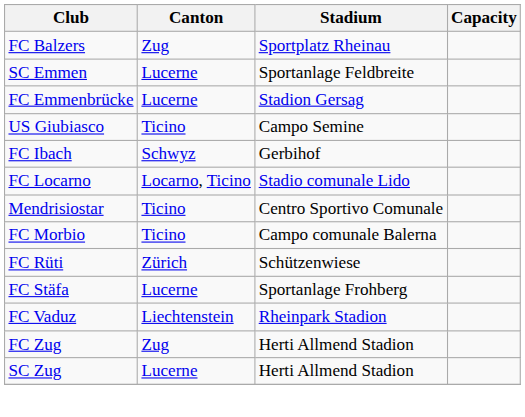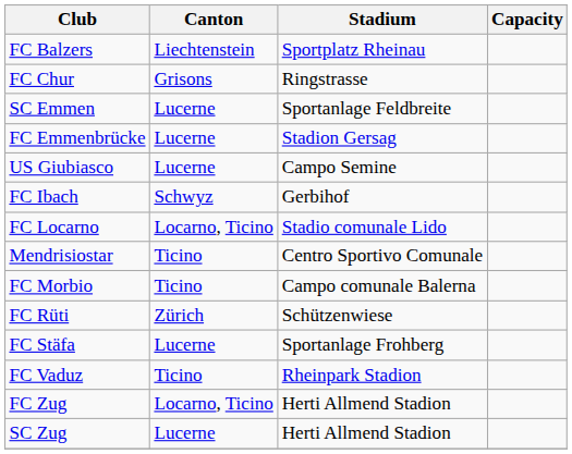 <table class="wikitable">
 <tr>
 <th>Club</th>
 <th>Canton</th>
 <th>Stadium</th>
 <th>Capacity</th>
 </tr>
 <tr>
 <td><a href='#'>FC Balzers</a></td>
-<td><a href='#'>Zug</a></td>
+<td> <a href='#'>Liechtenstein</a></td>
 <td><a href='#'>Sportplatz Rheinau</a></td>
+<td></td>
+</tr>
+<tr>
+<td><a href='#'>FC Chur</a></td>
+<td><a href='#'>Grisons</a></td>
+<td>Ringstrasse</td>
 <td></td>
 </tr>
 <tr>
 <td><a href='#'>SC Emmen</a></td>
 <td><a href='#'>Lucerne</a></td>
 <td>Sportanlage Feldbreite</td>
 <td></td>
 </tr>
 <tr>
 <td><a href='#'>FC Emmenbrücke</a></td>
 <td><a href='#'>Lucerne</a></td>
 <td><a href='#'>Stadion Gersag</a></td>
 <td></td>
 </tr>
 <tr>
 <td><a href='#'>US Giubiasco</a></td>
-<td><a href='#'>Ticino</a></td>
+<td><a href='#'>Lucerne</a></td>
 <td>Campo Semine</td>
 <td></td>
 </tr>
 <tr>
 <td><a href='#'>FC Ibach</a></td>
 <td><a href='#'>Schwyz</a></td>
 <td>Gerbihof</td>
 <td></td>
 </tr>
 <tr>
 <td><a href='#'>FC Locarno</a></td>
 <td><a href='#'>Locarno</a>, <a href='#'>Ticino</a></td>
 <td><a href='#'>Stadio comunale Lido</a></td>
 <td></td>
 </tr>
 <tr>
 <td><a href='#'>Mendrisiostar</a></td>
 <td><a href='#'>Ticino</a></td>
 <td>Centro Sportivo Comunale</td>
 <td></td>
 </tr>
 <tr>
 <td><a href='#'>FC Morbio</a></td>
 <td><a href='#'>Ticino</a></td>
 <td>Campo comunale Balerna</td>
 <td></td>
 </tr>
 <tr>
 <td><a href='#'>FC Rüti</a></td>
 <td><a href='#'>Zürich</a></td>
 <td>Schützenwiese</td>
 <td></td>
 </tr>
 <tr>
 <td><a href='#'>FC Stäfa</a></td>
 <td><a href='#'>Lucerne</a></td>
 <td>Sportanlage Frohberg</td>
 <td></td>
 </tr>
 <tr>
 <td><a href='#'>FC Vaduz</a></td>
-<td> <a href='#'>Liechtenstein</a></td>
+<td><a href='#'>Ticino</a></td>
 <td><a href='#'>Rheinpark Stadion</a></td>
 <td></td>
 </tr>
 <tr>
 <td><a href='#'>FC Zug</a></td>
-<td><a href='#'>Zug</a></td>
+<td><a href='#'>Locarno</a>, <a href='#'>Ticino</a></td>
 <td>Herti Allmend Stadion</td>
 <td></td>
 </tr>
 <tr>
 <td><a href='#'>SC Zug</a></td>
 <td><a href='#'>Lucerne</a></td>
 <td>Herti Allmend Stadion</td>
 <td></td>
 </tr>
 <tr>
 </tr>
 </table>
